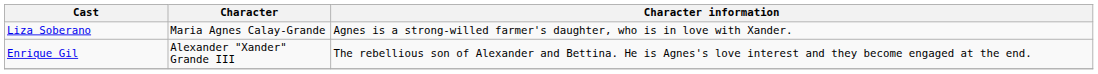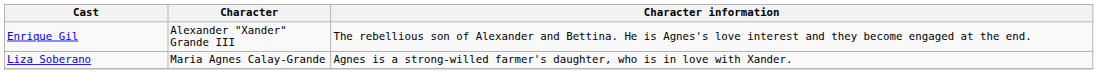 <table class="wikitable" style="font-size:95%;">
 <tr>
 <th style="width:15%;">Cast</th>
 <th style="width:15%;">Character</th>
 <th style="width:15px;">Character information</th>
 </tr>
 <tr>
+<td><a href='#'>Enrique Gil</a></td>
+<td>Alexander "Xander" Grande III</td>
+<td>The rebellious son of Alexander and Bettina. He is Agnes's love interest and they become engaged at the end.</td>
+</tr>
+<tr>
 <td><a href='#'>Liza Soberano</a></td>
 <td>Maria Agnes Calay-Grande</td>
 <td>Agnes is a strong-willed farmer's daughter, who is in love with Xander.</td>
 </tr>
 <tr>
-<td><a href='#'>Enrique Gil</a></td>
-<td>Alexander "Xander" Grande III</td>
-<td>The rebellious son of Alexander and Bettina. He is Agnes's love interest and they become engaged at the end.</td>
-</tr>
-<tr>
 </tr>
 </table>
